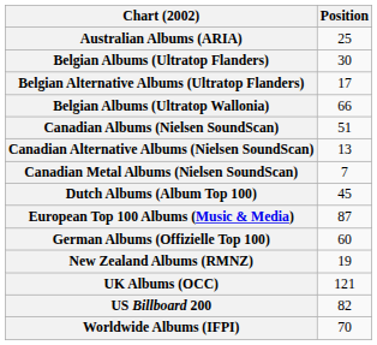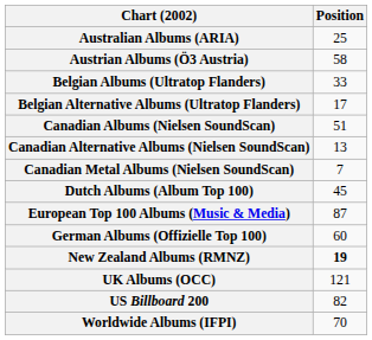 <table class="wikitable sortable plainrowheaders">
 <tr>
 <th>Chart (2002)</th>
 <th>Position</th>
 </tr>
 <tr>
 <th scope="row">Australian Albums (ARIA)</th>
 <td style="text-align:center;">25</td>
 </tr>
 <tr>
+<th scope="row">Austrian Albums (Ö3 Austria)</th>
+<td style="text-align:center;">58</td>
+</tr>
+<tr>
 <th scope="row">Belgian Albums (Ultratop Flanders)</th>
-<td style="text-align:center;">30</td>
+<td style="text-align:center;">33</td>
 </tr>
 <tr>
 <th scope="row">Belgian Alternative Albums (Ultratop Flanders)</th>
 <td style="text-align:center;">17</td>
-</tr>
-<tr>
-<th scope="row">Belgian Albums (Ultratop Wallonia)</th>
-<td style="text-align:center;">66</td>
 </tr>
 <tr>
 <th scope="row">Canadian Albums (Nielsen SoundScan)</th>
 <td style="text-align:center;">51</td>
 </tr>
 <tr>
 <th scope="row">Canadian Alternative Albums (Nielsen SoundScan)</th>
 <td align="center">13</td>
 </tr>
 <tr>
 <th scope="row">Canadian Metal Albums (Nielsen SoundScan)</th>
 <td align=center>7</td>
 </tr>
 <tr>
 <th scope="row">Dutch Albums (Album Top 100)</th>
 <td style="text-align:center;">45</td>
 </tr>
 <tr>
 <th scope="row">European Top 100 Albums (<a href='#'>Music & Media</a>)</th>
 <td style="text-align:center;">87</td>
 </tr>
 <tr>
 <th scope="row">German Albums (Offizielle Top 100)</th>
 <td style="text-align:center;">60</td>
 </tr>
 <tr>
 <th scope="row">New Zealand Albums (RMNZ)</th>
-<td style="text-align:center;">19</td>
+<td style="text-align:center;"><strong>19</strong></td>
 </tr>
 <tr>
 <th scope="row">UK Albums (OCC)</th>
 <td style="text-align:center;">121</td>
 </tr>
 <tr>
 <th scope="row">US <em>Billboard</em> 200</th>
 <td style="text-align:center;">82</td>
 </tr>
 <tr>
 <th scope="row">Worldwide Albums (IFPI)</th>
 <td style="text-align:center;">70</td>
 </tr>
 </table>
